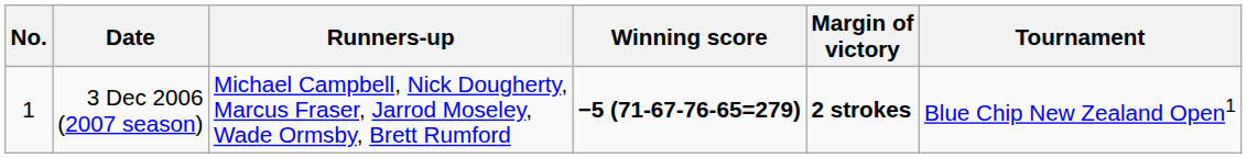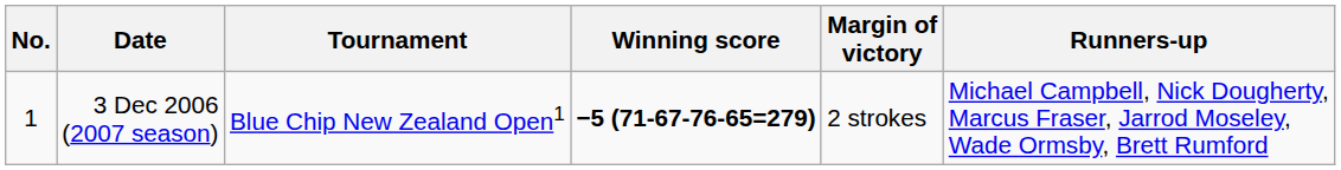 <table class="wikitable" style="font-size:95%;">
 <tr>
 <th>No.</th>
 <th>Date</th>
-<th>Runners-up</th>
+<th>Tournament</th>
 <th>Winning score</th>
 <th>Margin of<br>victory</th>
-<th>Tournament</th>
+<th>Runners-up</th>
 </tr>
 <tr>
 <td align=center>1</td>
 <td align=right>3 Dec 2006<br>(<a href='#'>2007 season</a>)</td>
+<td><a href='#'>Blue Chip New Zealand Open</a><sup>1</sup></td>
+<td><strong>−5 (71-67-76-65=279)</strong></td>
+<td>2 strokes</td>
 <td> <a href='#'>Michael Campbell</a>,  <a href='#'>Nick Dougherty</a>,<br> <a href='#'>Marcus Fraser</a>,  <a href='#'>Jarrod Moseley</a>,<br> <a href='#'>Wade Ormsby</a>,  <a href='#'>Brett Rumford</a></td>
-<td><strong>−5 (71-67-76-65=279)</strong></td>
-<td><strong>2 strokes</strong></td>
-<td><a href='#'>Blue Chip New Zealand Open</a><sup>1</sup></td>
 </tr>
 </table>
